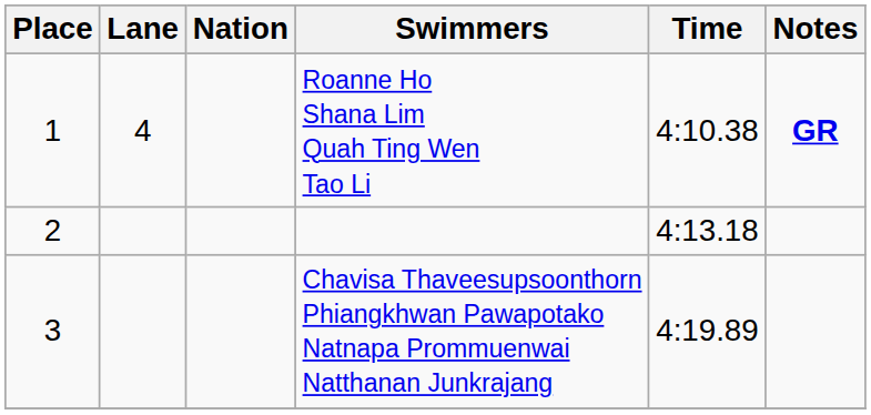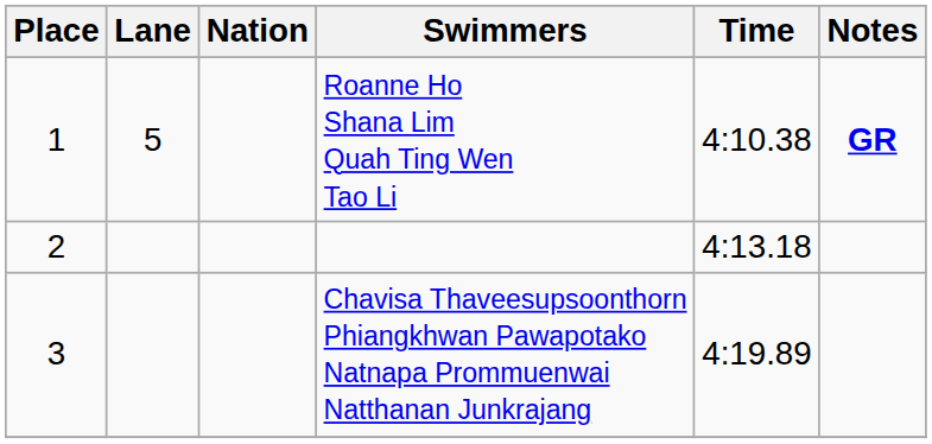 <table class="wikitable sortable" style="text-align:center">
 <tr>
 <th>Place</th>
 <th>Lane</th>
 <th>Nation</th>
 <th>Swimmers</th>
 <th>Time</th>
 <th>Notes</th>
 </tr>
 <tr>
 <td>1</td>
-<td>4</td>
+<td>5</td>
 <td align=left></td>
 <td align=left><small> <a href='#'>Roanne Ho</a><br><a href='#'>Shana Lim</a><br><a href='#'>Quah Ting Wen</a><br><a href='#'>Tao Li</a> </small></td>
 <td>4:10.38</td>
 <td><strong><a href='#'>GR</a></strong></td>
 </tr>
 <tr>
 <td>2</td>
 <td></td>
 <td align=left></td>
 <td align=left></td>
 <td>4:13.18</td>
 <td></td>
 </tr>
 <tr>
 <td>3</td>
 <td></td>
 <td align=left></td>
 <td align=left><small> <a href='#'>Chavisa Thaveesupsoonthorn</a> <br> <a href='#'>Phiangkhwan Pawapotako</a> <br> <a href='#'>Natnapa Prommuenwai</a> <br> <a href='#'>Natthanan Junkrajang</a> </small></td>
 <td>4:19.89</td>
 <td></td>
 </tr>
 <tr>
 </tr>
 </table>
